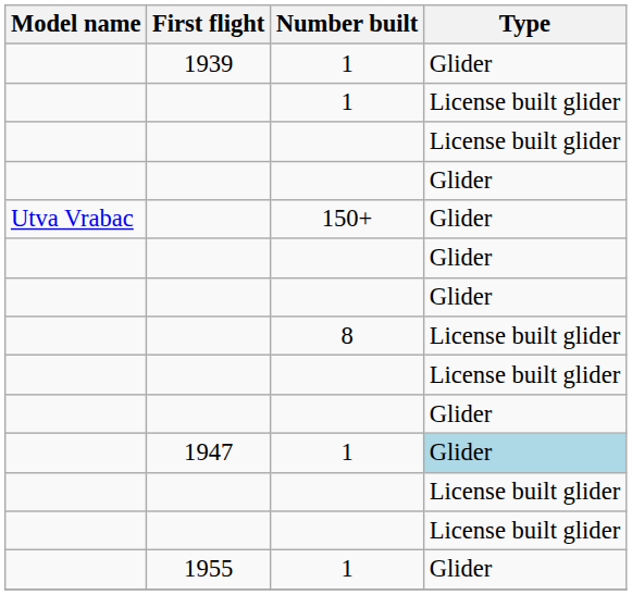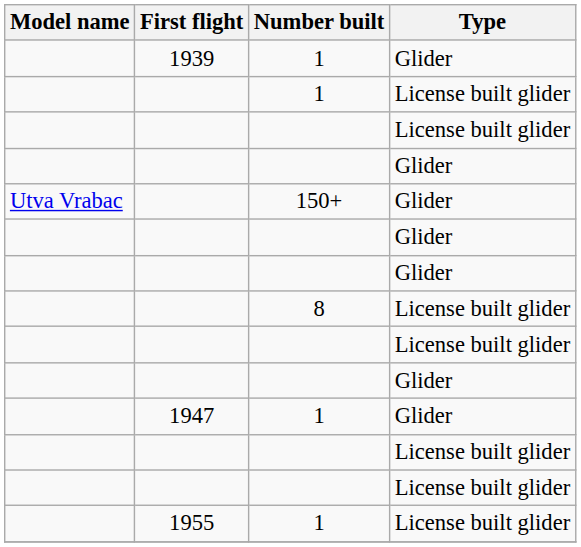 <table class="wikitable sortable">
 <tr>
 <th>Model name</th>
 <th>First flight</th>
 <th>Number built</th>
 <th>Type</th>
 </tr>
 <tr>
 <td align=left></td>
 <td align=center>1939</td>
 <td align=center>1</td>
 <td align=left>Glider</td>
 </tr>
 <tr>
 <td align=left></td>
 <td align=center></td>
 <td align=center>1</td>
 <td align=left>License built glider</td>
 </tr>
 <tr>
 <td align=left></td>
 <td align=center></td>
 <td align=center></td>
 <td align=left>License built glider</td>
 </tr>
 <tr>
 <td align=left></td>
 <td align=center></td>
 <td align=center></td>
 <td align=left>Glider</td>
 </tr>
 <tr>
 <td align=left><a href='#'>Utva Vrabac</a></td>
 <td align=center></td>
 <td align=center>150+</td>
 <td align=left>Glider</td>
 </tr>
 <tr>
 <td align=left></td>
 <td align=center></td>
 <td align=center></td>
 <td align=left>Glider</td>
 </tr>
 <tr>
 <td align=left></td>
 <td align=center></td>
 <td align=center></td>
 <td align=left>Glider</td>
 </tr>
 <tr>
 <td align=left></td>
 <td align=center></td>
 <td align=center>8</td>
 <td align=left>License built glider</td>
 </tr>
 <tr>
 <td align=left></td>
 <td align=center></td>
 <td align=center></td>
 <td align=left>License built glider</td>
 </tr>
 <tr>
 <td align=left></td>
 <td align=center></td>
 <td align=center></td>
 <td align=left>Glider</td>
 </tr>
 <tr>
 <td align=left></td>
 <td align=center>1947</td>
 <td align=center>1</td>
-<td align=left style="background: lightblue;">Glider</td>
+<td align=left>Glider</td>
 </tr>
 <tr>
 <td align=left></td>
 <td align=center></td>
 <td align=center></td>
 <td align=left>License built glider</td>
 </tr>
 <tr>
 <td align=left></td>
 <td align=center></td>
 <td align=center></td>
 <td align=left>License built glider</td>
 </tr>
 <tr>
 <td align=left></td>
 <td align=center>1955</td>
 <td align=center>1</td>
-<td align=left>Glider</td>
+<td align=left>License built glider</td>
 </tr>
 <tr>
 </tr>
 </table>
